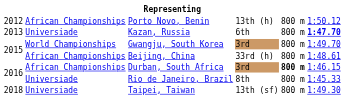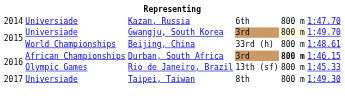 <table>
 <tr>
 <th colspan="6">Representing </th>
 </tr>
 <tr>
-<td>2012</td>
-<td><a href='#'>African Championships</a></td>
-<td><a href='#'>Porto Novo, Benin</a></td>
-<td>13th (h)</td>
-<td>800 m</td>
-<td><a href='#'>1:50.12</a></td>
-</tr>
-<tr>
-<td>2013</td>
+<td>2014</td>
 <td><a href='#'>Universiade</a></td>
 <td><a href='#'>Kazan, Russia</a></td>
 <td>6th</td>
 <td>800 m</td>
-<td><strong><a href='#'>1:47.70</a></strong></td>
+<td><a href='#'>1:47.70</a></td>
 </tr>
 <tr>
 <td rowspan=2>2015</td>
-<td><a href='#'>World Championships</a></td>
+<td><a href='#'>Universiade</a></td>
 <td><a href='#'>Gwangju, South Korea</a></td>
 <td bgcolor=cc9966>3rd</td>
-<td>800 m</td>
+<td style="background: lightyellow;">800 m</td>
 <td><a href='#'>1:49.70</a></td>
 </tr>
 <tr>
-<td><a href='#'>African Championships</a></td>
+<td><a href='#'>World Championships</a></td>
 <td><a href='#'>Beijing, China</a></td>
 <td>33rd (h)</td>
 <td>800 m</td>
 <td><a href='#'>1:48.61</a></td>
 </tr>
 <tr>
 <td rowspan=2>2016</td>
 <td><a href='#'>African Championships</a></td>
 <td><a href='#'>Durban, South Africa</a></td>
 <td bgcolor=cc9966>3rd</td>
 <td><strong>800 m</strong></td>
 <td><a href='#'>1:46.15</a></td>
 </tr>
 <tr>
-<td><a href='#'>Universiade</a></td>
+<td><a href='#'>Olympic Games</a></td>
 <td><a href='#'>Rio de Janeiro, Brazil</a></td>
-<td>8th</td>
+<td>13th (sf)</td>
 <td>800 m</td>
 <td><a href='#'>1:45.33</a></td>
 </tr>
 <tr>
-<td>2018</td>
+<td>2017</td>
 <td><a href='#'>Universiade</a></td>
 <td><a href='#'>Taipei, Taiwan</a></td>
-<td>13th (sf)</td>
+<td>8th</td>
 <td>800 m</td>
 <td><a href='#'>1:49.30</a></td>
 </tr>
 </table>
